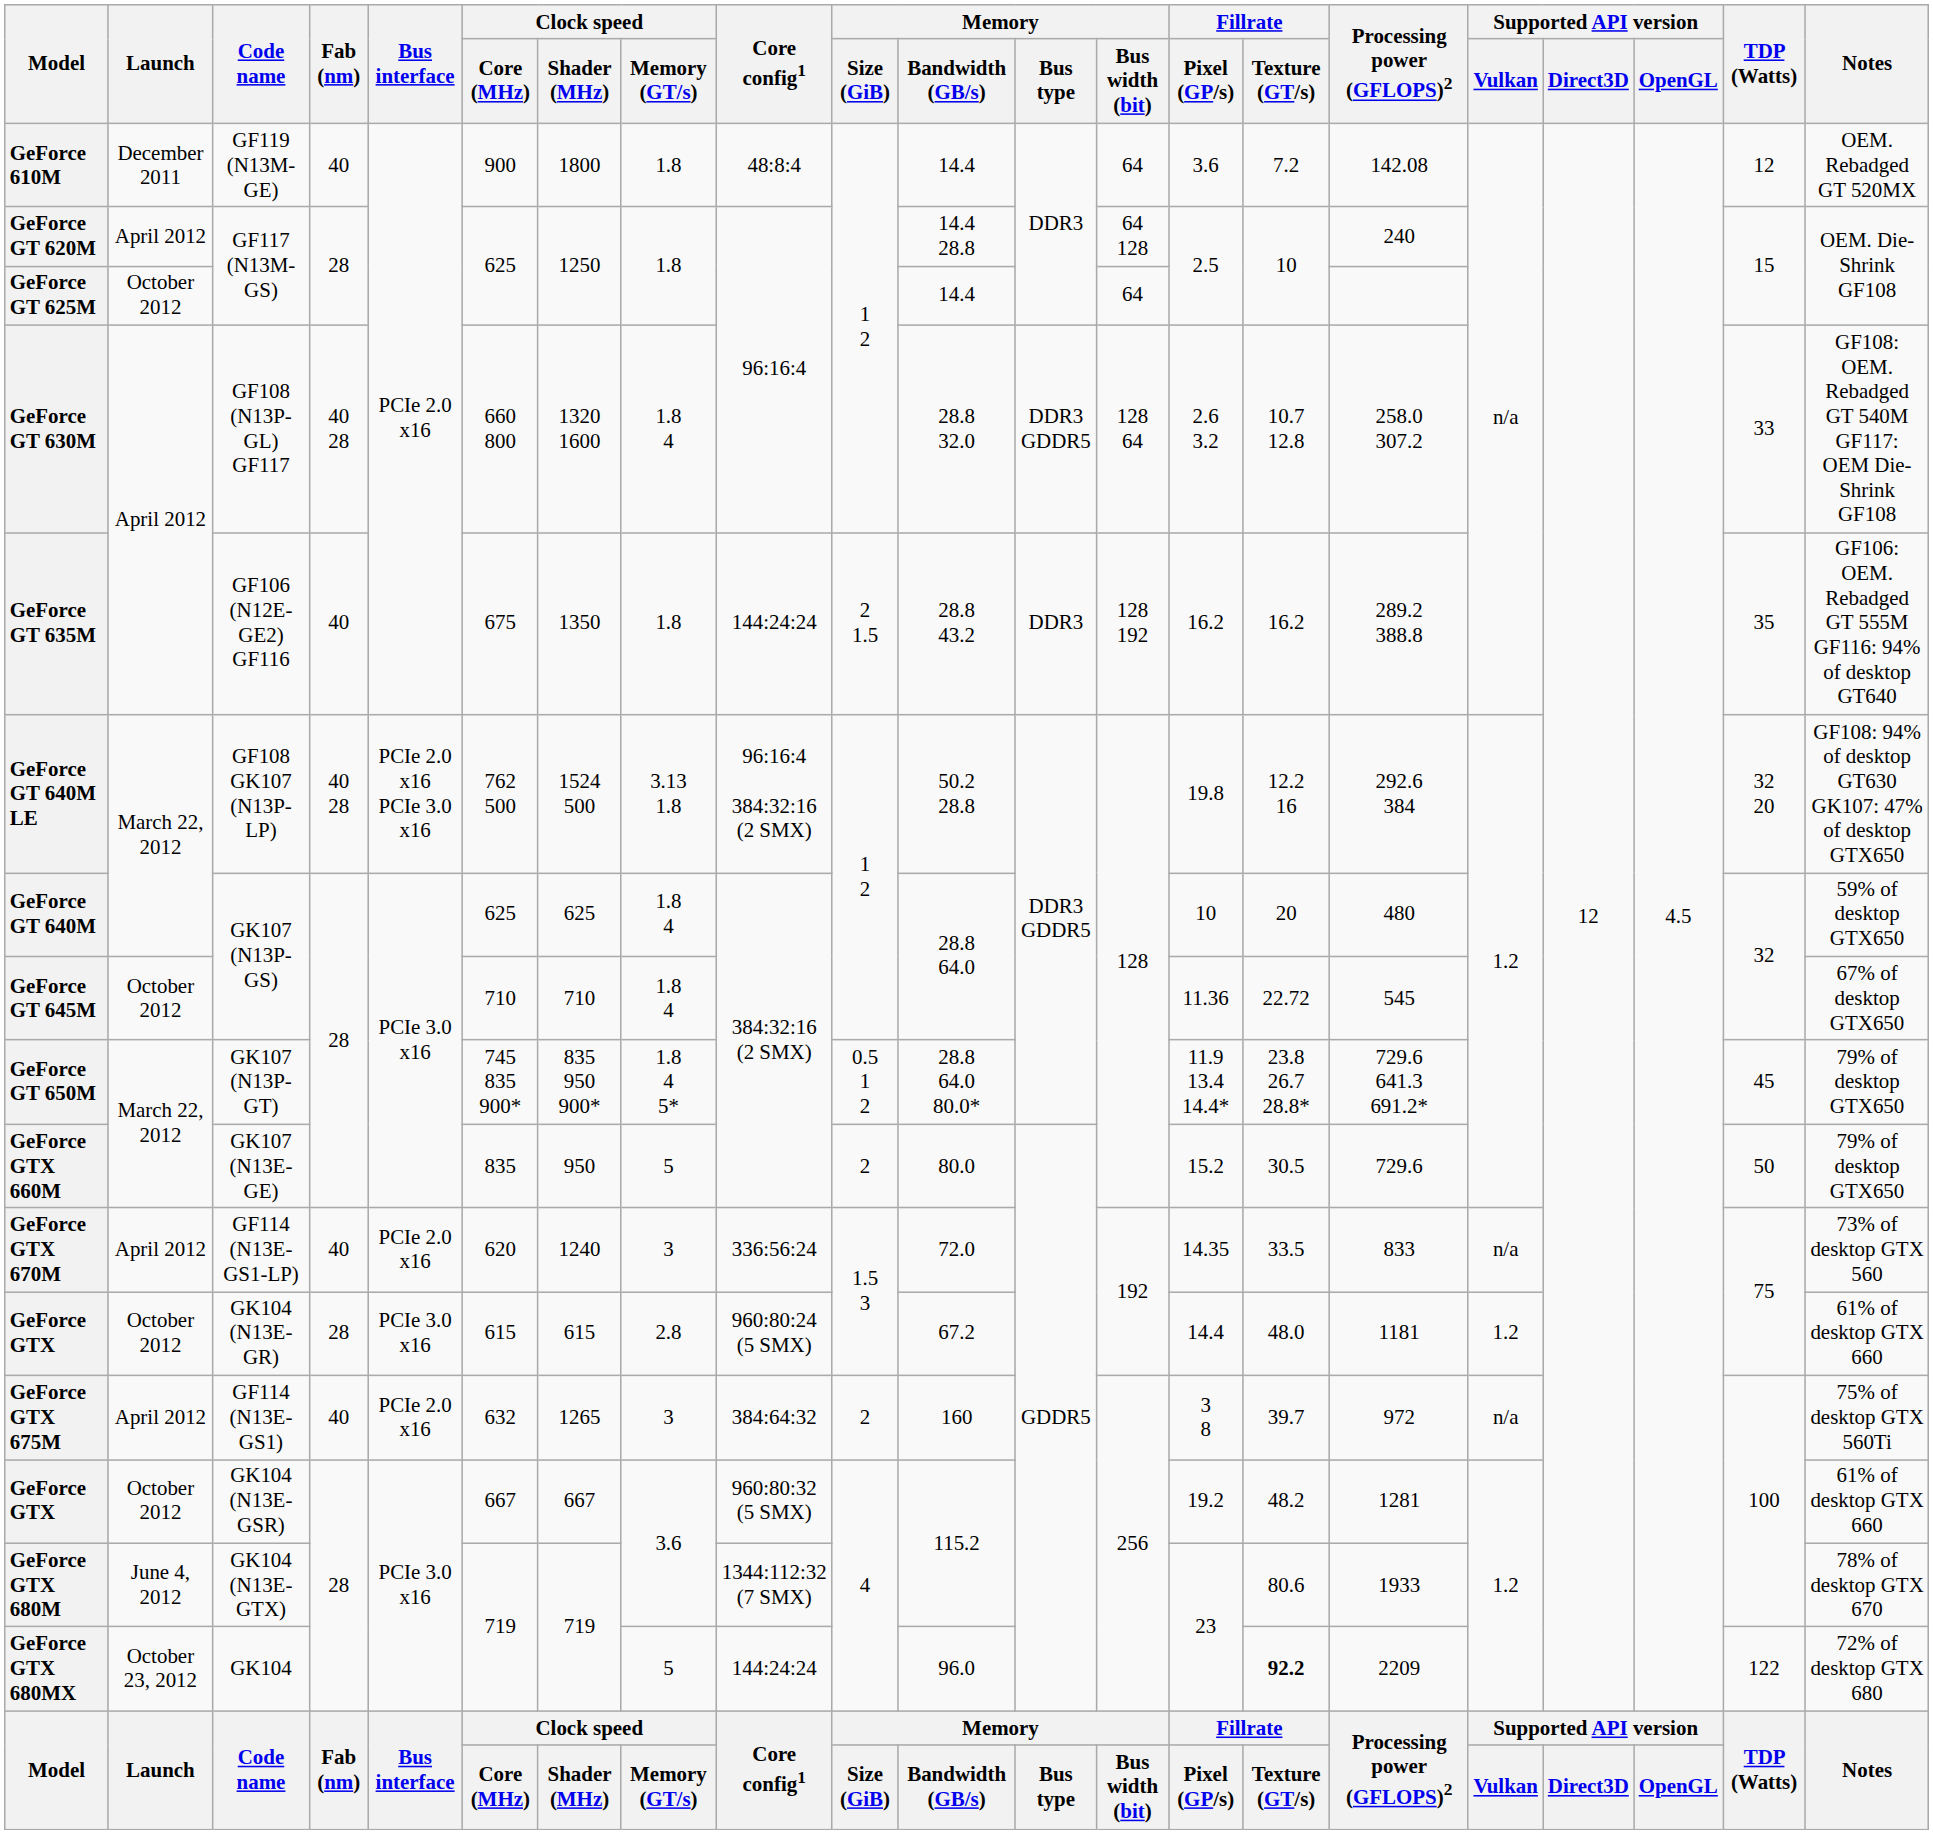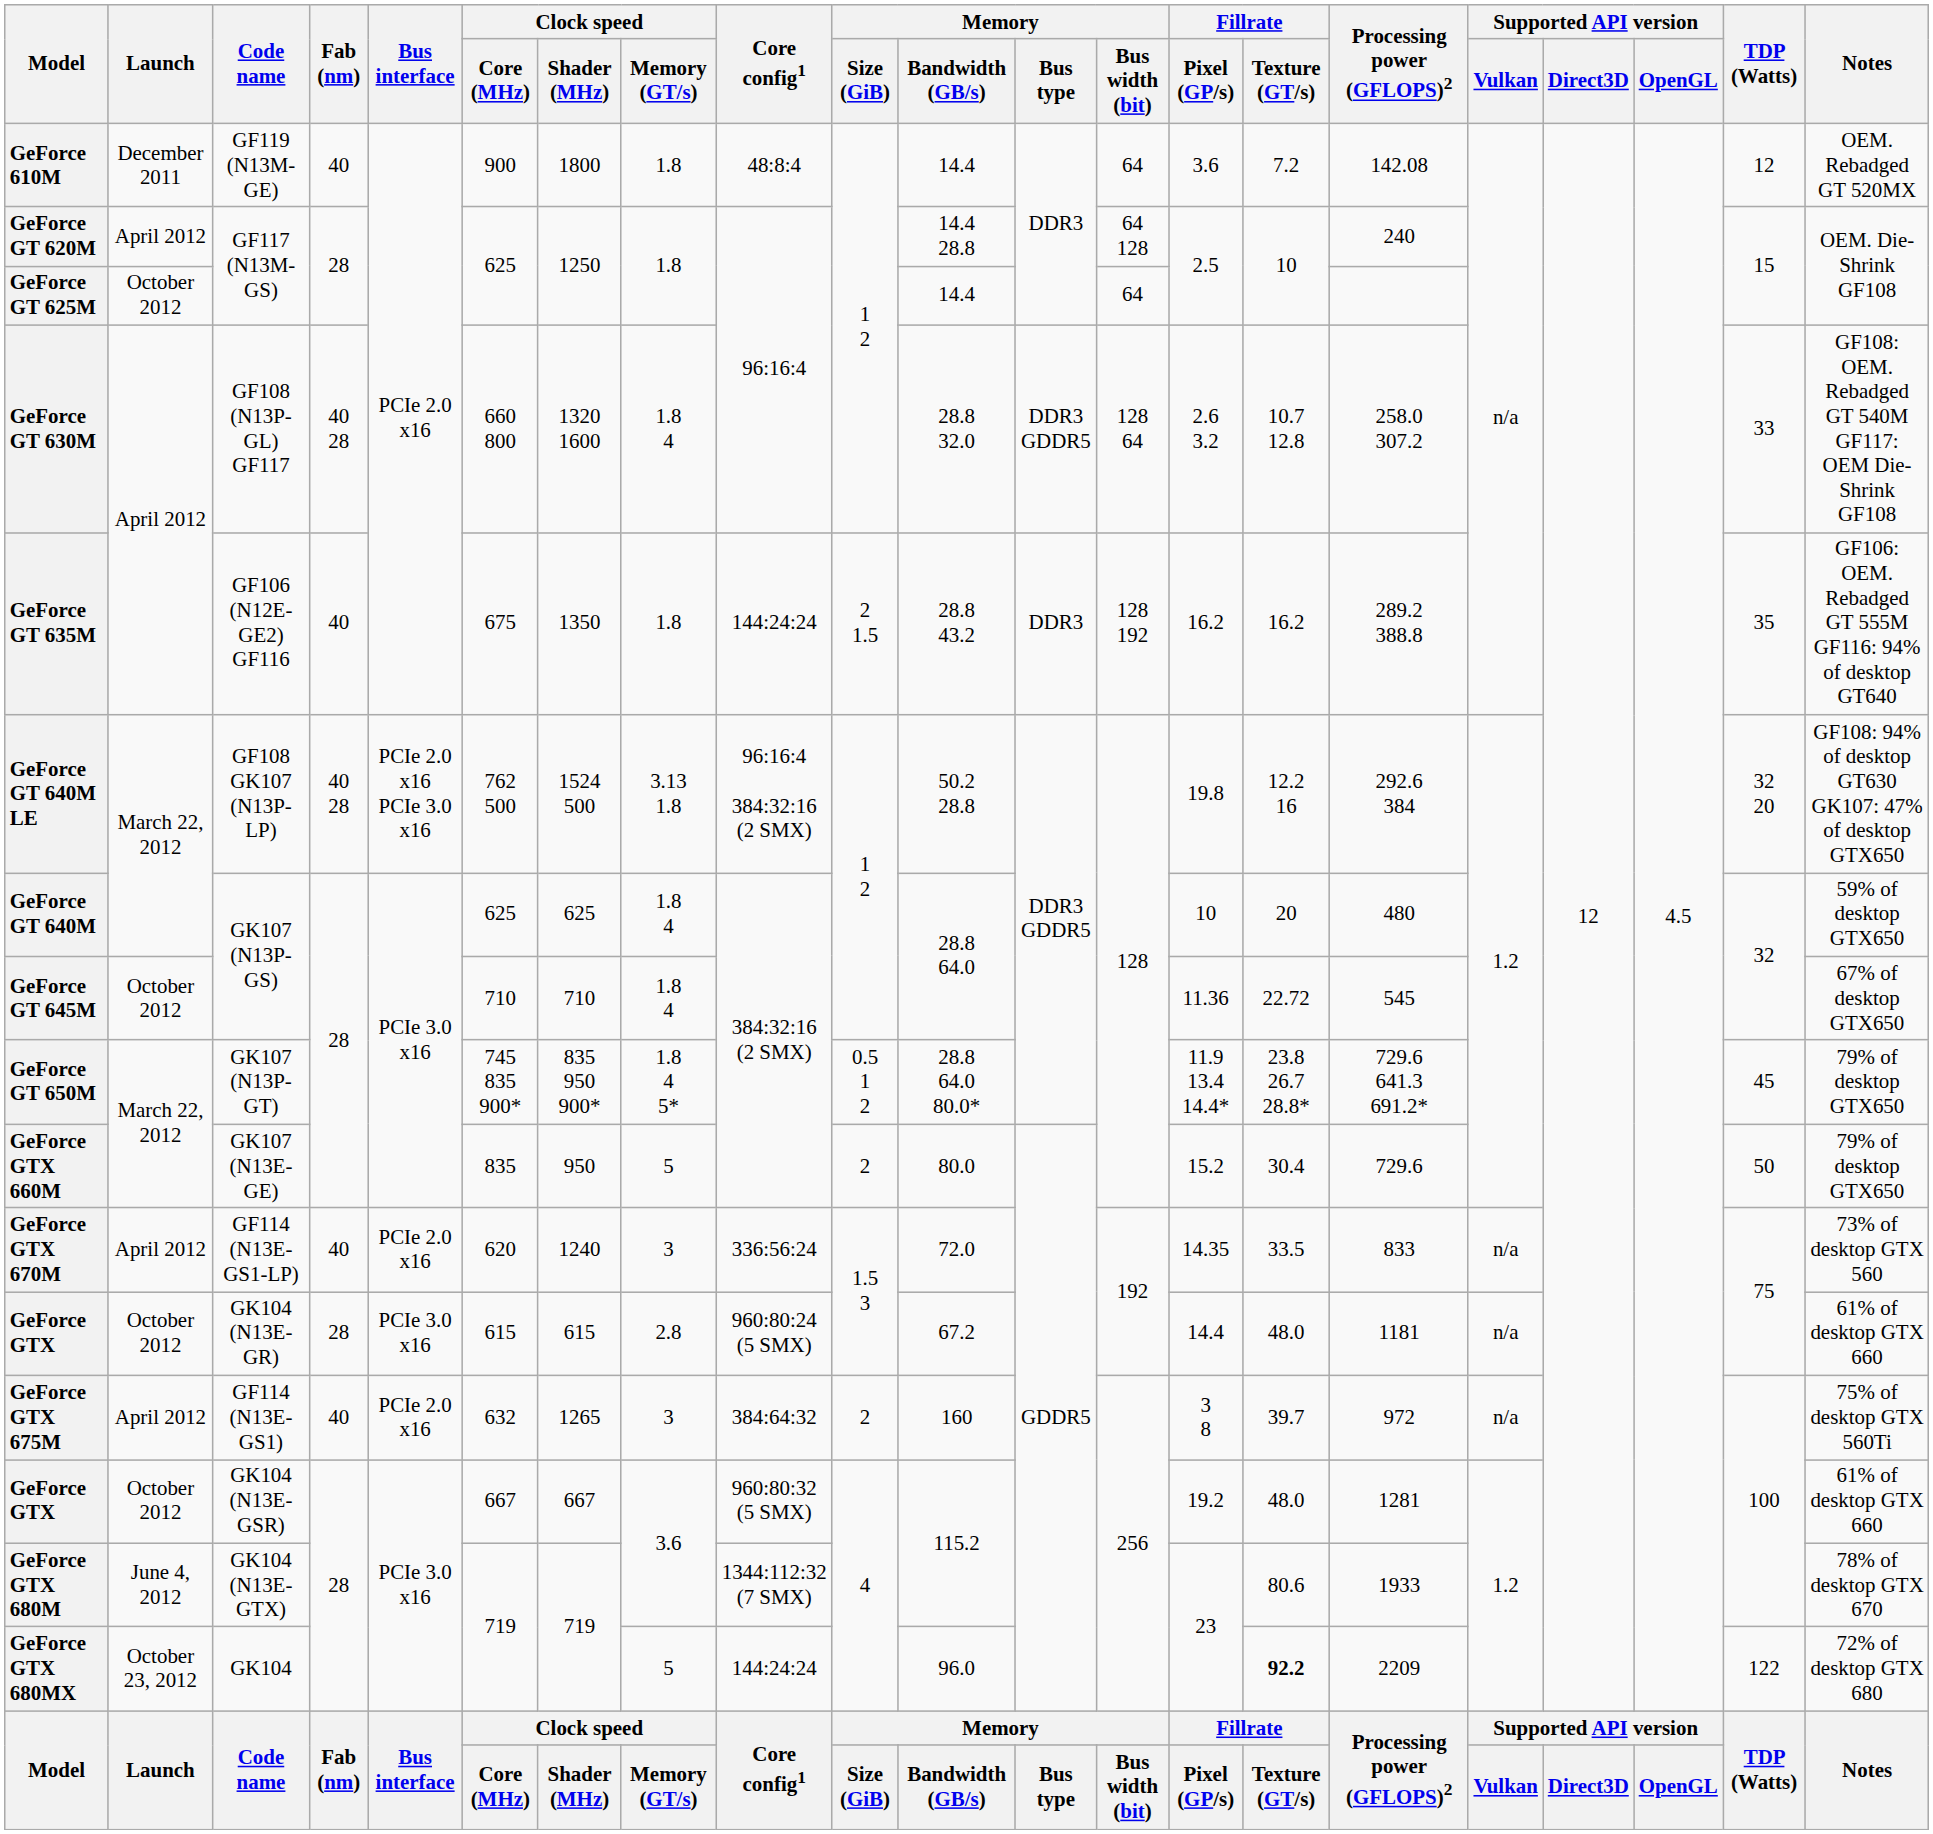 <table class="mw-datatable wikitable sortable sort-under" style="font-size:85%; text-align:center;">
 <tr>
 <th rowspan=2>Model</th>
 <th rowspan=2>Launch</th>
 <th rowspan=2><a href='#'>Code name</a></th>
 <th rowspan=2>Fab (<a href='#'>nm</a>)</th>
 <th rowspan=2><a href='#'>Bus</a> <a href='#'>interface</a></th>
 <th colspan="3">Clock speed</th>
 <th rowspan="2">Core config<sup>1</sup></th>
 <th colspan=4>Memory</th>
 <th colspan="2"><a href='#'>Fillrate</a></th>
 <th rowspan="2">Processing power (<a href='#'>GFLOPS</a>)<sup>2</sup></th>
 <th colspan="3">Supported <a href='#'>API</a> version</th>
 <th rowspan=2><a href='#'>TDP</a> (Watts)</th>
 <th rowspan=2>Notes</th>
 </tr>
 <tr>
 <th>Core (<a href='#'>MHz</a>)</th>
 <th>Shader (<a href='#'>MHz</a>)</th>
 <th>Memory (<a href='#'>GT/s</a>)</th>
 <th>Size (<a href='#'>GiB</a>)</th>
 <th>Bandwidth (<a href='#'>GB/s</a>)</th>
 <th>Bus type</th>
 <th>Bus width (<a href='#'>bit</a>)</th>
 <th>Pixel (<a href='#'>GP</a>/s)</th>
 <th>Texture (<a href='#'>GT</a>/s)</th>
 <th><a href='#'>Vulkan</a></th>
 <th><a href='#'>Direct3D</a></th>
 <th><a href='#'>OpenGL</a></th>
 </tr>
 <tr>
 <th style="text-align:left;">GeForce 610M</th>
 <td>December 2011</td>
 <td>GF119 (N13M-GE)</td>
 <td>40</td>
 <td rowspan="5">PCIe 2.0 x16</td>
 <td>900</td>
 <td>1800</td>
 <td>1.8</td>
 <td>48:8:4</td>
 <td rowspan="4">1<br>2</td>
 <td>14.4</td>
 <td rowspan="3">DDR3</td>
 <td>64</td>
 <td>3.6</td>
 <td>7.2</td>
 <td>142.08</td>
 <td rowspan="5">n/a</td>
 <td rowspan="16">12</td>
 <td rowspan="16">4.5</td>
 <td>12</td>
 <td>OEM. Rebadged GT 520MX</td>
 </tr>
 <tr>
 <th style="text-align:left;">GeForce GT 620M</th>
 <td>April 2012</td>
 <td rowspan="2">GF117 (N13M-GS)</td>
 <td rowspan="2">28</td>
 <td rowspan="2">625</td>
 <td rowspan="2">1250</td>
 <td rowspan="2">1.8</td>
 <td rowspan="3">96:16:4</td>
 <td>14.4<br>28.8</td>
 <td>64<br>128</td>
 <td rowspan="2">2.5</td>
 <td rowspan="2">10</td>
 <td>240</td>
 <td rowspan="2">15</td>
 <td rowspan="2">OEM. Die-Shrink GF108</td>
 </tr>
 <tr>
 <th style="text-align:left;">GeForce GT 625M</th>
 <td>October 2012</td>
 <td>14.4</td>
 <td>64</td>
 <td></td>
 </tr>
 <tr>
 <th style="text-align:left;">GeForce GT 630M</th>
 <td rowspan="2">April 2012</td>
 <td>GF108 (N13P-GL)<br>GF117</td>
 <td>40<br>28</td>
 <td>660<br>800</td>
 <td>1320<br>1600</td>
 <td>1.8<br>4</td>
 <td>28.8<br>32.0</td>
 <td>DDR3<br>GDDR5</td>
 <td>128<br>64</td>
 <td>2.6<br>3.2</td>
 <td>10.7<br>12.8</td>
 <td>258.0<br>307.2</td>
 <td>33</td>
 <td>GF108: OEM. Rebadged GT 540M<br>GF117: OEM Die-Shrink GF108</td>
 </tr>
 <tr>
 <th style="text-align:left;">GeForce GT 635M</th>
 <td>GF106 (N12E-GE2)<br>GF116</td>
 <td>40</td>
 <td>675</td>
 <td>1350</td>
 <td>1.8</td>
 <td>144:24:24</td>
 <td>2<br>1.5</td>
 <td>28.8<br>43.2</td>
 <td>DDR3</td>
 <td>128<br>192</td>
 <td>16.2</td>
 <td>16.2</td>
 <td>289.2<br>388.8</td>
 <td>35</td>
 <td>GF106: OEM. Rebadged GT 555M<br>GF116: 94% of desktop GT640</td>
 </tr>
 <tr>
 <th style="text-align:left;">GeForce GT 640M LE</th>
 <td rowspan="2">March 22, 2012</td>
 <td>GF108<br>GK107 (N13P-LP)</td>
 <td>40<br>28</td>
 <td>PCIe 2.0 x16<br>PCIe 3.0 x16</td>
 <td>762<br>500</td>
 <td>1524<br>500</td>
 <td>3.13<br>1.8</td>
 <td>96:16:4<br><br>384:32:16<br>(2 SMX)</td>
 <td rowspan="3">1<br>2</td>
 <td>50.2<br>28.8</td>
 <td rowspan="4">DDR3<br>GDDR5</td>
 <td rowspan="5">128</td>
 <td>19.8</td>
 <td>12.2<br>16</td>
 <td>292.6<br>384</td>
 <td rowspan="5">1.2</td>
 <td>32<br>20</td>
 <td>GF108: 94% of desktop GT630<br>GK107: 47% of desktop GTX650</td>
 </tr>
 <tr>
 <th style="text-align:left;">GeForce GT 640M</th>
 <td rowspan="2">GK107 (N13P-GS)</td>
 <td rowspan="4">28</td>
 <td rowspan="4">PCIe 3.0 x16</td>
 <td>625</td>
 <td>625</td>
 <td>1.8<br>4</td>
 <td rowspan="4">384:32:16<br>(2 SMX)</td>
 <td rowspan="2">28.8<br>64.0</td>
 <td>10</td>
 <td>20</td>
 <td>480</td>
 <td rowspan="2">32</td>
 <td>59% of desktop GTX650</td>
 </tr>
 <tr>
 <th style="text-align:left;">GeForce GT 645M</th>
 <td>October 2012</td>
 <td>710</td>
 <td>710</td>
 <td>1.8<br>4</td>
 <td>11.36</td>
 <td>22.72</td>
 <td>545</td>
 <td>67% of desktop GTX650</td>
 </tr>
 <tr>
 <th style="text-align:left;">GeForce GT 650M</th>
 <td rowspan="2">March 22, 2012</td>
 <td>GK107 (N13P-GT)</td>
 <td>745<br>835<br>900*</td>
 <td>835<br>950<br>900*</td>
 <td>1.8<br>4<br>5*</td>
 <td>0.5<br>1<br>2</td>
 <td>28.8<br>64.0<br>80.0*</td>
 <td>11.9<br>13.4<br>14.4*</td>
 <td>23.8<br>26.7<br>28.8*</td>
 <td>729.6<br>641.3<br>691.2*</td>
 <td>45</td>
 <td>79% of desktop GTX650</td>
 </tr>
 <tr>
 <th style="text-align:left;">GeForce GTX 660M</th>
 <td>GK107 (N13E-GE)</td>
 <td>835</td>
 <td>950</td>
 <td>5</td>
 <td>2</td>
 <td>80.0</td>
 <td rowspan="7">GDDR5</td>
 <td>15.2</td>
-<td>30.5</td>
+<td>30.4</td>
 <td>729.6</td>
 <td>50</td>
 <td>79% of desktop GTX650</td>
 </tr>
 <tr>
 <th style="text-align:left;">GeForce GTX 670M</th>
 <td>April 2012</td>
 <td>GF114 (N13E-GS1-LP)</td>
 <td>40</td>
 <td>PCIe 2.0 x16</td>
 <td>620</td>
 <td>1240</td>
 <td>3</td>
 <td>336:56:24</td>
 <td rowspan="2">1.5<br>3</td>
 <td>72.0</td>
 <td rowspan="2">192</td>
 <td>14.35</td>
 <td>33.5</td>
 <td>833</td>
 <td>n/a</td>
 <td rowspan="2">75</td>
 <td>73% of desktop GTX 560</td>
 </tr>
 <tr>
 <th style="text-align:left;">GeForce GTX </th>
 <td>October 2012</td>
 <td>GK104 (N13E-GR)</td>
 <td>28</td>
 <td>PCIe 3.0 x16</td>
 <td>615</td>
 <td>615</td>
 <td>2.8</td>
 <td>960:80:24<br>(5 SMX)</td>
 <td>67.2</td>
 <td>14.4</td>
 <td>48.0</td>
 <td>1181</td>
-<td>1.2</td>
+<td>n/a</td>
 <td>61% of desktop GTX 660</td>
 </tr>
 <tr>
 <th style="text-align:left;">GeForce GTX 675M</th>
 <td>April 2012</td>
 <td>GF114 (N13E-GS1)</td>
 <td>40</td>
 <td>PCIe 2.0 x16</td>
 <td>632</td>
 <td>1265</td>
 <td>3</td>
 <td>384:64:32</td>
 <td>2</td>
 <td>160</td>
 <td rowspan="4">256</td>
 <td>3<br>8</td>
 <td>39.7</td>
 <td>972</td>
 <td>n/a</td>
 <td rowspan="3">100</td>
 <td>75% of desktop GTX 560Ti</td>
 </tr>
 <tr>
 <th style="text-align:left;">GeForce GTX </th>
 <td>October 2012</td>
 <td>GK104 (N13E-GSR)</td>
 <td rowspan="3">28</td>
 <td rowspan="3">PCIe 3.0 x16</td>
 <td>667</td>
 <td>667</td>
 <td rowspan="2">3.6</td>
 <td>960:80:32<br>(5 SMX)</td>
 <td rowspan="3">4</td>
 <td rowspan="2">115.2</td>
 <td>19.2</td>
-<td>48.2</td>
+<td>48.0</td>
 <td>1281</td>
 <td rowspan="3">1.2</td>
 <td>61% of desktop GTX 660</td>
 </tr>
 <tr>
 <th style="text-align:left;">GeForce GTX 680M</th>
 <td>June 4, 2012</td>
 <td>GK104 (N13E-GTX)</td>
 <td rowspan="2">719</td>
 <td rowspan="2">719</td>
 <td>1344:112:32<br>(7 SMX)</td>
 <td rowspan="2">23</td>
 <td>80.6</td>
 <td>1933</td>
 <td>78% of desktop GTX 670</td>
 </tr>
 <tr>
 <th style="text-align:left;">GeForce GTX 680MX</th>
 <td>October 23, 2012</td>
 <td>GK104</td>
 <td>5</td>
 <td>144:24:24</td>
 <td>96.0</td>
 <td><strong>92.2</strong></td>
 <td>2209</td>
 <td>122</td>
 <td>72% of desktop GTX 680</td>
 </tr>
 <tr>
 <th rowspan=2>Model</th>
 <th rowspan=2>Launch</th>
 <th rowspan=2><a href='#'>Code name</a></th>
 <th rowspan=2>Fab (<a href='#'>nm</a>)</th>
 <th rowspan=2><a href='#'>Bus</a> <a href='#'>interface</a></th>
 <th colspan="3">Clock speed</th>
 <th rowspan="2">Core config<sup>1</sup></th>
 <th colspan=4>Memory</th>
 <th colspan="2"><a href='#'>Fillrate</a></th>
 <th rowspan="2">Processing power (<a href='#'>GFLOPS</a>)<sup>2</sup></th>
 <th colspan="3">Supported <a href='#'>API</a> version</th>
 <th rowspan=2><a href='#'>TDP</a> (Watts)</th>
 <th rowspan=2>Notes</th>
 </tr>
 <tr>
 <th>Core (<a href='#'>MHz</a>)</th>
 <th>Shader (<a href='#'>MHz</a>)</th>
 <th>Memory (<a href='#'>GT/s</a>)</th>
 <th>Size (<a href='#'>GiB</a>)</th>
 <th>Bandwidth (<a href='#'>GB/s</a>)</th>
 <th>Bus type</th>
 <th>Bus width (<a href='#'>bit</a>)</th>
 <th>Pixel (<a href='#'>GP</a>/s)</th>
 <th>Texture (<a href='#'>GT</a>/s)</th>
 <th><a href='#'>Vulkan</a></th>
 <th><a href='#'>Direct3D</a></th>
 <th><a href='#'>OpenGL</a></th>
 </tr>
 </table>
